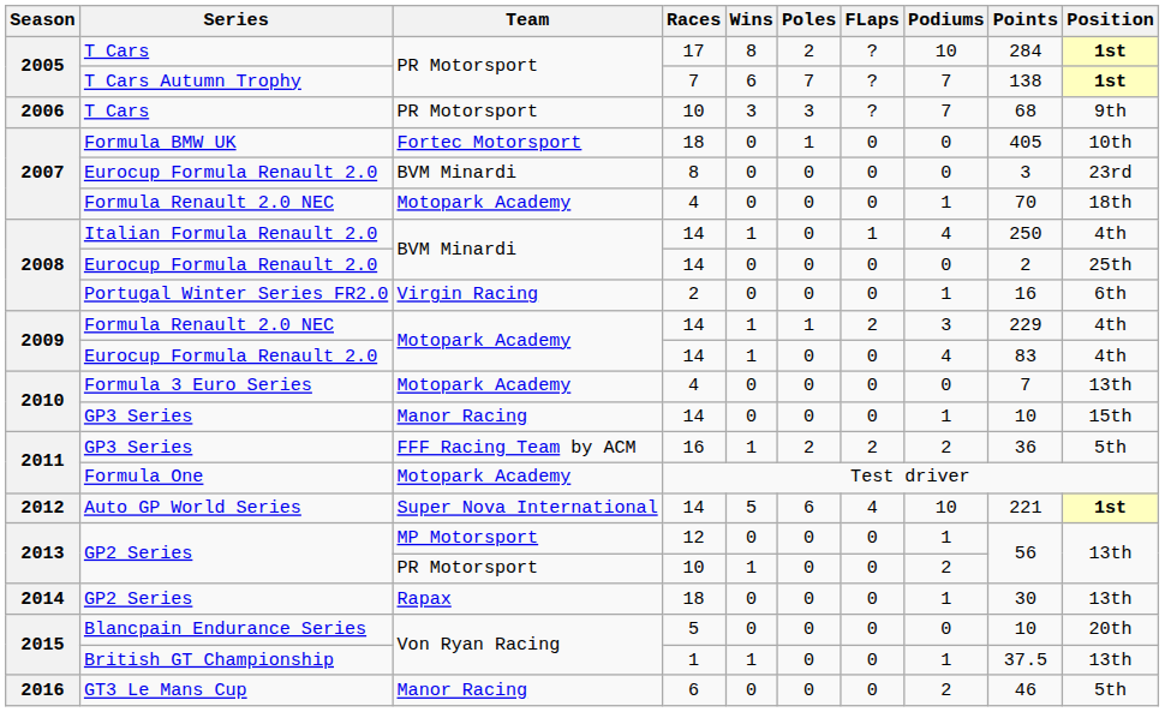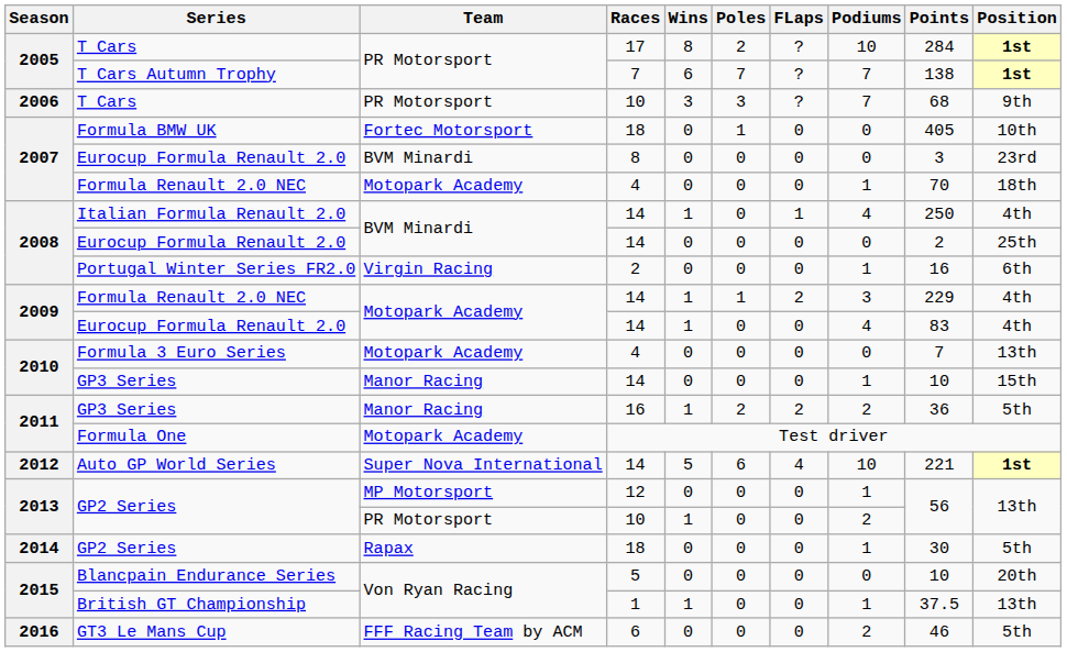 <table class="wikitable" style="font-size: 90%; text-align:center">
 <tr>
 <th>Season</th>
 <th>Series</th>
 <th>Team</th>
 <th>Races</th>
 <th>Wins</th>
 <th>Poles</th>
 <th>FLaps</th>
 <th>Podiums</th>
 <th>Points</th>
 <th>Position</th>
 </tr>
 <tr>
 <th rowspan=2>2005</th>
 <td align=left><a href='#'>T Cars</a></td>
 <td rowspan=2 align=left>PR Motorsport</td>
 <td>17</td>
 <td>8</td>
 <td>2</td>
 <td>?</td>
 <td>10</td>
 <td>284</td>
 <td style="background:#FFFFBF;"><strong>1st</strong></td>
 </tr>
 <tr>
 <td align=left><a href='#'>T Cars Autumn Trophy</a></td>
 <td>7</td>
 <td>6</td>
 <td>7</td>
 <td>?</td>
 <td>7</td>
 <td>138</td>
 <td style="background:#FFFFBF;"><strong>1st</strong></td>
 </tr>
 <tr>
 <th>2006</th>
 <td align=left><a href='#'>T Cars</a></td>
 <td align=left>PR Motorsport</td>
 <td>10</td>
 <td>3</td>
 <td>3</td>
 <td>?</td>
 <td>7</td>
 <td>68</td>
 <td>9th</td>
 </tr>
 <tr>
 <th rowspan=3>2007</th>
 <td align=left><a href='#'>Formula BMW UK</a></td>
 <td align=left><a href='#'>Fortec Motorsport</a></td>
 <td>18</td>
 <td>0</td>
 <td>1</td>
 <td>0</td>
 <td>0</td>
 <td>405</td>
 <td>10th</td>
 </tr>
 <tr>
 <td align=left><a href='#'>Eurocup Formula Renault 2.0</a></td>
 <td align=left>BVM Minardi</td>
 <td>8</td>
 <td>0</td>
 <td>0</td>
 <td>0</td>
 <td>0</td>
 <td>3</td>
 <td>23rd</td>
 </tr>
 <tr>
 <td align=left><a href='#'>Formula Renault 2.0 NEC</a></td>
 <td align=left><a href='#'>Motopark Academy</a></td>
 <td>4</td>
 <td>0</td>
 <td>0</td>
 <td>0</td>
 <td>1</td>
 <td>70</td>
 <td>18th</td>
 </tr>
 <tr>
 <th rowspan=3>2008</th>
 <td align=left><a href='#'>Italian Formula Renault 2.0</a></td>
 <td rowspan=2 align=left>BVM Minardi</td>
 <td>14</td>
 <td>1</td>
 <td>0</td>
 <td>1</td>
 <td>4</td>
 <td>250</td>
 <td>4th</td>
 </tr>
 <tr>
 <td align=left><a href='#'>Eurocup Formula Renault 2.0</a></td>
 <td>14</td>
 <td>0</td>
 <td>0</td>
 <td>0</td>
 <td>0</td>
 <td>2</td>
 <td>25th</td>
 </tr>
 <tr>
 <td align=left><a href='#'>Portugal Winter Series FR2.0</a></td>
 <td align=left><a href='#'>Virgin Racing</a></td>
 <td>2</td>
 <td>0</td>
 <td>0</td>
 <td>0</td>
 <td>1</td>
 <td>16</td>
 <td>6th</td>
 </tr>
 <tr>
 <th rowspan=2>2009</th>
 <td align=left><a href='#'>Formula Renault 2.0 NEC</a></td>
 <td rowspan=2 align=left><a href='#'>Motopark Academy</a></td>
 <td>14</td>
 <td>1</td>
 <td>1</td>
 <td>2</td>
 <td>3</td>
 <td>229</td>
 <td>4th</td>
 </tr>
 <tr>
 <td align=left><a href='#'>Eurocup Formula Renault 2.0</a></td>
 <td>14</td>
 <td>1</td>
 <td>0</td>
 <td>0</td>
 <td>4</td>
 <td>83</td>
 <td>4th</td>
 </tr>
 <tr>
 <th rowspan=2>2010</th>
 <td align=left><a href='#'>Formula 3 Euro Series</a></td>
 <td align=left><a href='#'>Motopark Academy</a></td>
 <td>4</td>
 <td>0</td>
 <td>0</td>
 <td>0</td>
 <td>0</td>
 <td>7</td>
 <td>13th</td>
 </tr>
 <tr>
 <td align=left><a href='#'>GP3 Series</a></td>
 <td align=left><a href='#'>Manor Racing</a></td>
 <td>14</td>
 <td>0</td>
 <td>0</td>
 <td>0</td>
 <td>1</td>
 <td>10</td>
 <td>15th</td>
 </tr>
 <tr>
 <th rowspan=2>2011</th>
 <td align=left><a href='#'>GP3 Series</a></td>
-<td align=left><a href='#'>FFF Racing Team</a> by ACM</td>
+<td align=left><a href='#'>Manor Racing</a></td>
 <td>16</td>
 <td>1</td>
 <td>2</td>
 <td>2</td>
 <td>2</td>
 <td>36</td>
 <td>5th</td>
 </tr>
 <tr>
 <td align=left><a href='#'>Formula One</a></td>
 <td align=left><a href='#'>Motopark Academy</a></td>
 <td align="center" colspan=7>Test driver</td>
 </tr>
 <tr>
 <th>2012</th>
 <td align=left><a href='#'>Auto GP World Series</a></td>
 <td align=left><a href='#'>Super Nova International</a></td>
 <td>14</td>
 <td>5</td>
 <td>6</td>
 <td>4</td>
 <td>10</td>
 <td>221</td>
 <td style="background:#FFFFBF;"><strong>1st</strong></td>
 </tr>
 <tr>
 <th rowspan=2>2013</th>
 <td rowspan=2 align=left><a href='#'>GP2 Series</a></td>
 <td align=left><a href='#'>MP Motorsport</a></td>
 <td>12</td>
 <td>0</td>
 <td>0</td>
 <td>0</td>
 <td>1</td>
 <td rowspan=2>56</td>
 <td rowspan=2>13th</td>
 </tr>
 <tr>
 <td align=left>PR Motorsport</td>
 <td>10</td>
 <td>1</td>
 <td>0</td>
 <td>0</td>
 <td>2</td>
 </tr>
 <tr>
 <th>2014</th>
 <td align=left><a href='#'>GP2 Series</a></td>
 <td align=left><a href='#'>Rapax</a></td>
 <td>18</td>
 <td>0</td>
 <td>0</td>
 <td>0</td>
 <td>1</td>
 <td>30</td>
-<td>13th</td>
+<td>5th</td>
 </tr>
 <tr>
 <th rowspan=2>2015</th>
 <td align=left><a href='#'>Blancpain Endurance Series</a></td>
 <td rowspan=2 align=left>Von Ryan Racing</td>
 <td>5</td>
 <td>0</td>
 <td>0</td>
 <td>0</td>
 <td>0</td>
 <td>10</td>
 <td>20th</td>
 </tr>
 <tr>
 <td align=left><a href='#'>British GT Championship</a></td>
 <td>1</td>
 <td>1</td>
 <td>0</td>
 <td>0</td>
 <td>1</td>
 <td>37.5</td>
 <td>13th</td>
 </tr>
 <tr>
 <th>2016</th>
 <td align=left><a href='#'>GT3 Le Mans Cup</a></td>
-<td align=left><a href='#'>Manor Racing</a></td>
+<td align=left><a href='#'>FFF Racing Team</a> by ACM</td>
 <td>6</td>
 <td>0</td>
 <td>0</td>
 <td>0</td>
 <td>2</td>
 <td>46</td>
 <td>5th</td>
 </tr>
 </table>
